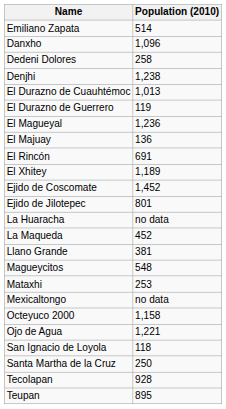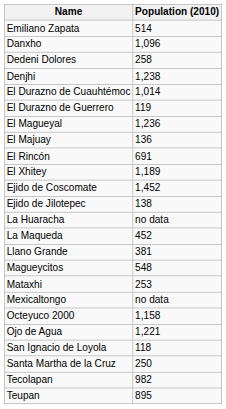 <table class="wikitable mw-collapsible mw-collapsed">
 <tr>
 <th>Name</th>
 <th>Population (2010)</th>
 </tr>
 <tr>
 <td>Emiliano Zapata</td>
 <td>514</td>
 </tr>
 <tr>
 <td>Danxho</td>
 <td>1,096</td>
 </tr>
 <tr>
 <td>Dedeni Dolores</td>
 <td>258</td>
 </tr>
 <tr>
 <td>Denjhi</td>
 <td>1,238</td>
 </tr>
 <tr>
 <td>El Durazno de Cuauhtémoc</td>
-<td>1,013</td>
+<td>1,014</td>
 </tr>
 <tr>
 <td>El Durazno de Guerrero</td>
 <td>119</td>
 </tr>
 <tr>
 <td>El Magueyal</td>
 <td>1,236</td>
 </tr>
 <tr>
 <td>El Majuay</td>
 <td>136</td>
 </tr>
 <tr>
 <td>El Rincón</td>
 <td>691</td>
 </tr>
 <tr>
 <td>El Xhitey</td>
 <td>1,189</td>
 </tr>
 <tr>
 <td>Ejido de Coscomate</td>
 <td>1,452</td>
 </tr>
 <tr>
 <td>Ejido de Jilotepec</td>
-<td>801</td>
+<td>138</td>
 </tr>
 <tr>
 <td>La Huaracha</td>
 <td>no data</td>
 </tr>
 <tr>
 <td>La Maqueda</td>
 <td>452</td>
 </tr>
 <tr>
 <td>Llano Grande</td>
 <td>381</td>
 </tr>
 <tr>
 <td>Magueycitos</td>
 <td>548</td>
 </tr>
 <tr>
 <td>Mataxhi</td>
 <td>253</td>
 </tr>
 <tr>
 <td>Mexicaltongo</td>
 <td>no data</td>
 </tr>
 <tr>
 <td>Octeyuco 2000</td>
 <td>1,158</td>
 </tr>
 <tr>
 <td>Ojo de Agua</td>
 <td>1,221</td>
 </tr>
 <tr>
 <td>San Ignacio de Loyola</td>
 <td>118</td>
 </tr>
 <tr>
 <td>Santa Martha de la Cruz</td>
 <td>250</td>
 </tr>
 <tr>
 <td>Tecolapan</td>
-<td>928</td>
+<td>982</td>
 </tr>
 <tr>
 <td>Teupan</td>
 <td>895</td>
 </tr>
 </table>
